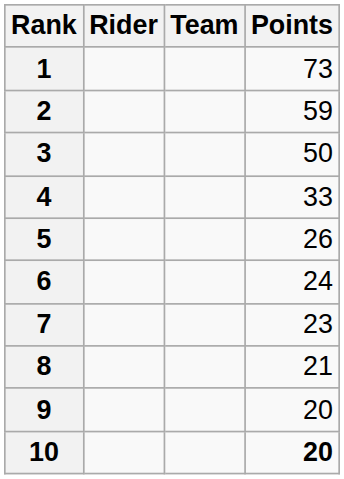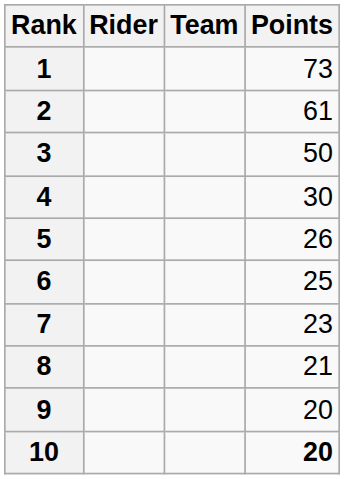 <table class="wikitable" margin-bottom:0;">
 <tr>
 <th scope="col">Rank</th>
 <th scope="col">Rider</th>
 <th scope="col">Team</th>
 <th scope="col">Points</th>
 </tr>
 <tr>
 <th scope="row">1</th>
 <td> </td>
 <td></td>
 <td align="right">73</td>
 </tr>
 <tr>
 <th scope="row">2</th>
 <td></td>
 <td></td>
-<td align="right">59</td>
+<td align="right">61</td>
 </tr>
 <tr>
 <th scope="row">3</th>
 <td></td>
 <td></td>
 <td align="right">50</td>
 </tr>
 <tr>
 <th scope="row">4</th>
 <td></td>
 <td></td>
-<td align="right">33</td>
+<td align="right">30</td>
 </tr>
 <tr>
 <th scope="row">5</th>
 <td></td>
 <td></td>
 <td align="right">26</td>
 </tr>
 <tr>
 <th scope="row">6</th>
 <td></td>
 <td></td>
-<td align="right">24</td>
+<td align="right">25</td>
 </tr>
 <tr>
 <th scope="row">7</th>
 <td></td>
 <td></td>
 <td align="right">23</td>
 </tr>
 <tr>
 <th scope="row">8</th>
 <td></td>
 <td></td>
 <td align="right">21</td>
 </tr>
 <tr>
 <th scope="row">9</th>
 <td> </td>
 <td></td>
 <td align="right">20</td>
 </tr>
 <tr>
 <th scope="row">10</th>
 <td></td>
 <td></td>
 <td align="right"><strong>20</strong></td>
 </tr>
 </table>
